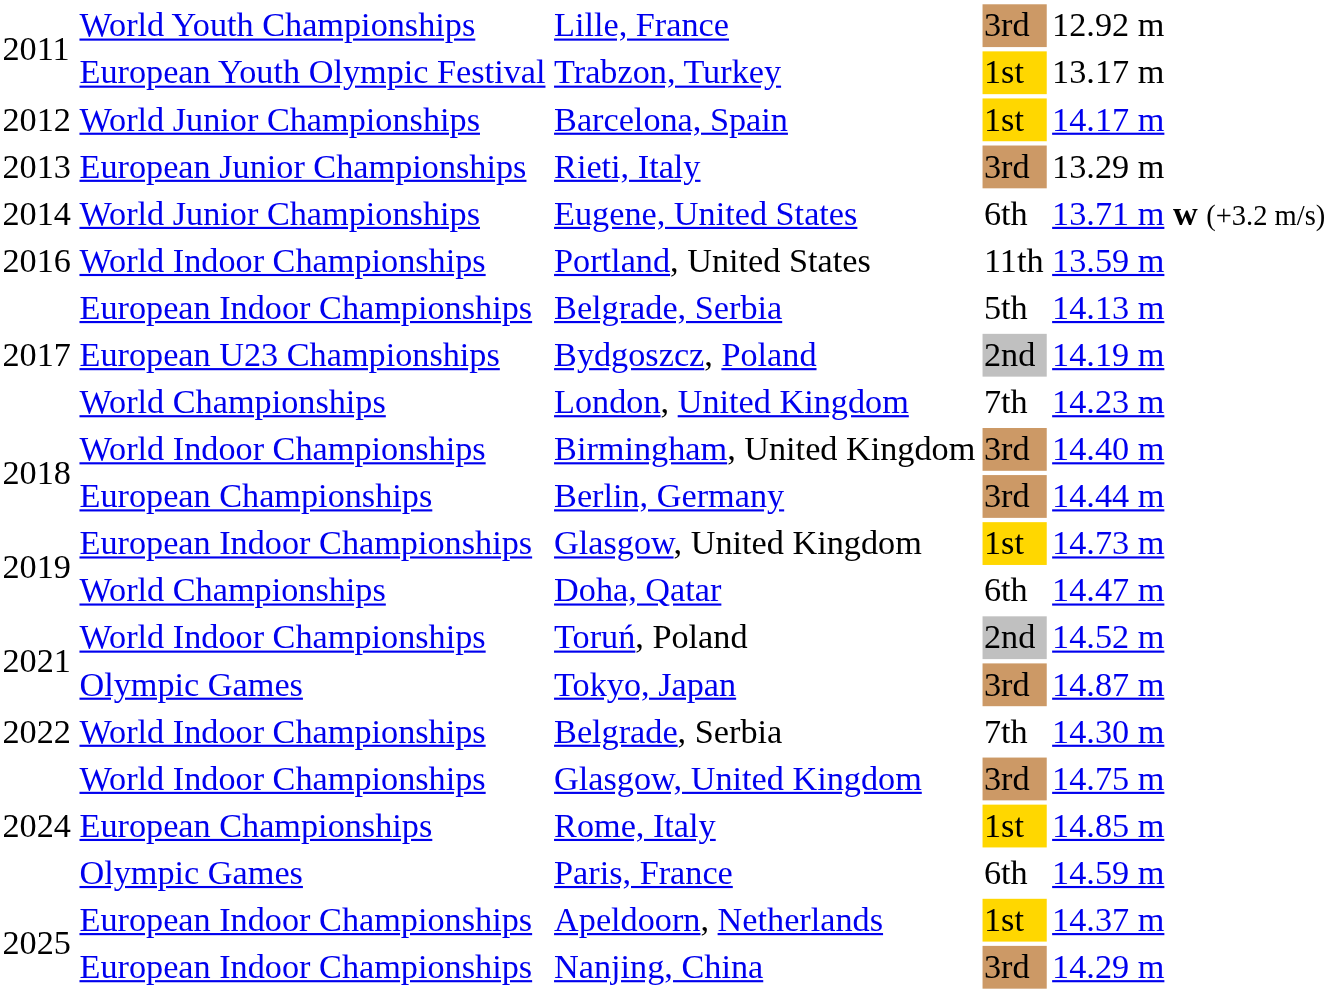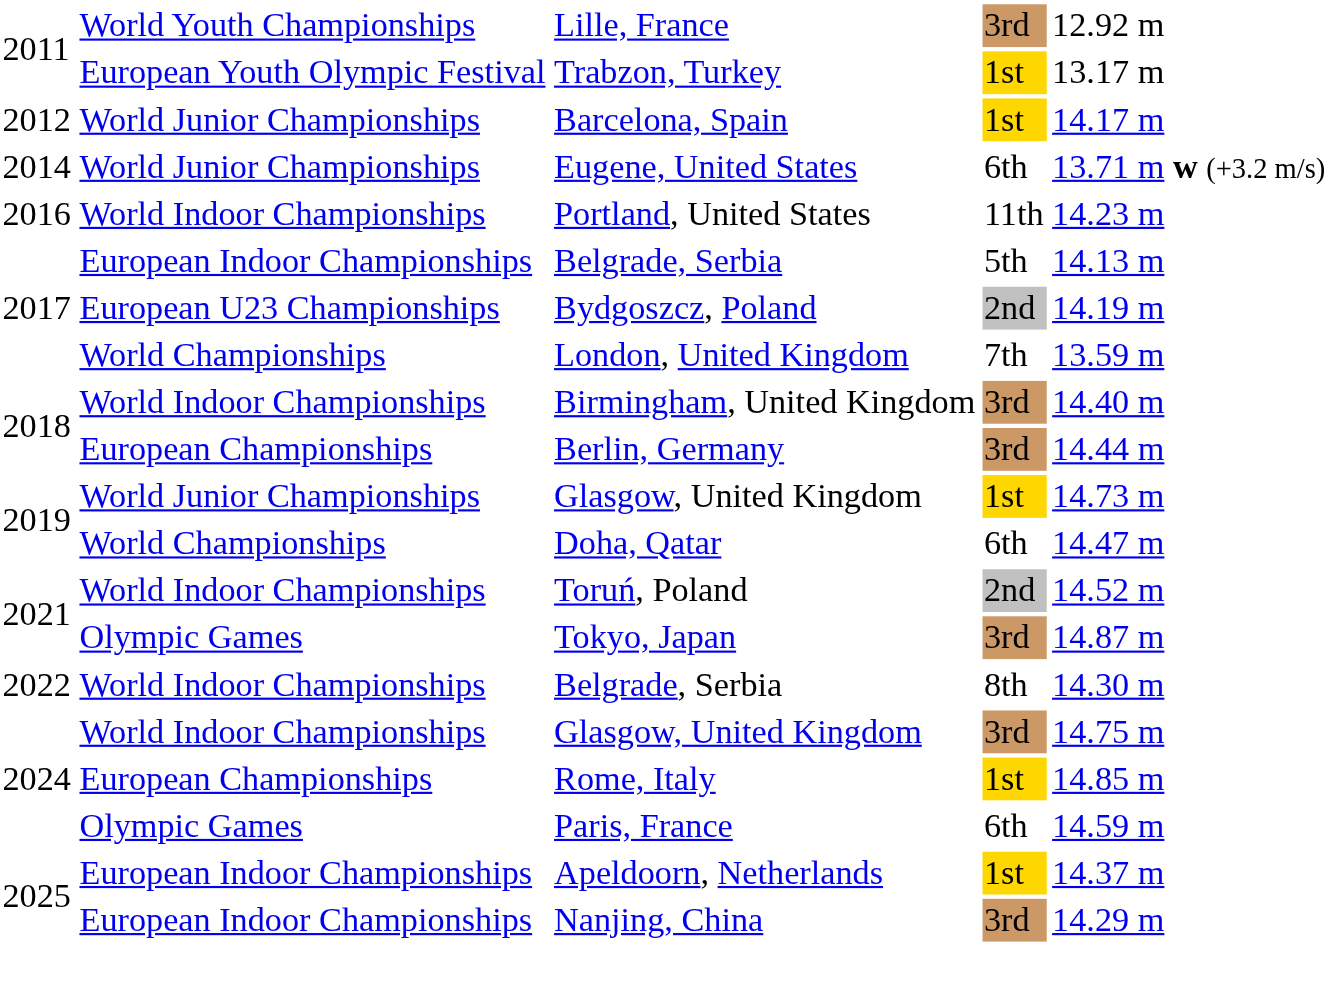 <table>
 <tr>
 <td rowspan=2>2011</td>
 <td><a href='#'>World Youth Championships</a></td>
 <td><a href='#'>Lille, France</a></td>
 <td style="background: #c96;">3rd</td>
 <td>12.92 m</td>
 </tr>
 <tr>
 <td><a href='#'>European Youth Olympic Festival</a></td>
 <td><a href='#'>Trabzon, Turkey</a></td>
 <td style="background: gold">1st</td>
 <td>13.17 m</td>
 </tr>
 <tr>
 <td>2012</td>
 <td><a href='#'>World Junior Championships</a></td>
 <td><a href='#'>Barcelona, Spain</a></td>
 <td style="background: gold">1st</td>
 <td><a href='#'>14.17 m</a></td>
 </tr>
 <tr>
-<td>2013</td>
-<td><a href='#'>European Junior Championships</a></td>
-<td><a href='#'>Rieti, Italy</a></td>
-<td style="background: #c96;">3rd</td>
-<td>13.29 m</td>
-</tr>
-<tr>
 <td>2014</td>
 <td><a href='#'>World Junior Championships</a></td>
 <td><a href='#'>Eugene, United States</a></td>
 <td>6th</td>
 <td><a href='#'>13.71 m</a> <strong>w</strong> <small>(+3.2 m/s)</small></td>
 </tr>
 <tr>
 <td>2016</td>
 <td><a href='#'>World Indoor Championships</a></td>
 <td><a href='#'>Portland</a>, United States</td>
 <td>11th</td>
-<td><a href='#'>13.59 m</a></td>
+<td><a href='#'>14.23 m</a></td>
 </tr>
 <tr>
 <td rowspan=3>2017</td>
 <td><a href='#'>European Indoor Championships</a></td>
 <td><a href='#'>Belgrade, Serbia</a></td>
 <td>5th</td>
 <td><a href='#'>14.13 m</a></td>
 </tr>
 <tr>
 <td><a href='#'>European U23 Championships</a></td>
 <td><a href='#'>Bydgoszcz</a>, <a href='#'>Poland</a></td>
 <td bgcolor=silver>2nd</td>
 <td><a href='#'>14.19 m</a></td>
 </tr>
 <tr>
 <td><a href='#'>World Championships</a></td>
 <td><a href='#'>London</a>, <a href='#'>United Kingdom</a></td>
 <td>7th</td>
-<td><a href='#'>14.23 m</a></td>
+<td><a href='#'>13.59 m</a></td>
 </tr>
 <tr>
 <td rowspan=2>2018</td>
 <td><a href='#'>World Indoor Championships</a></td>
 <td><a href='#'>Birmingham</a>, United Kingdom</td>
 <td bgcolor=cc9966>3rd</td>
 <td><a href='#'>14.40 m</a></td>
 </tr>
 <tr>
 <td><a href='#'>European Championships</a></td>
 <td><a href='#'>Berlin, Germany</a></td>
 <td bgcolor="#cc9966">3rd</td>
 <td><a href='#'>14.44 m</a></td>
 </tr>
 <tr>
 <td rowspan=2>2019</td>
-<td><a href='#'>European Indoor Championships</a></td>
+<td><a href='#'>World Junior Championships</a></td>
 <td><a href='#'>Glasgow</a>, United Kingdom</td>
 <td bgcolor=gold>1st</td>
 <td><a href='#'>14.73 m</a></td>
 </tr>
 <tr>
 <td><a href='#'>World Championships</a></td>
 <td><a href='#'>Doha, Qatar</a></td>
 <td>6th</td>
 <td><a href='#'>14.47 m</a></td>
 </tr>
 <tr>
 <td rowspan=2>2021</td>
 <td><a href='#'>World Indoor Championships</a></td>
 <td><a href='#'>Toruń</a>, Poland</td>
 <td bgcolor=silver>2nd</td>
 <td><a href='#'>14.52 m</a></td>
 </tr>
 <tr>
 <td><a href='#'>Olympic Games</a></td>
 <td><a href='#'>Tokyo, Japan</a></td>
 <td bgcolor="#cc9966">3rd</td>
 <td><a href='#'>14.87 m</a> </td>
 </tr>
 <tr>
 <td>2022</td>
 <td><a href='#'>World Indoor Championships</a></td>
 <td><a href='#'>Belgrade</a>, Serbia</td>
-<td>7th</td>
+<td>8th</td>
 <td><a href='#'>14.30 m</a></td>
 </tr>
 <tr>
 <td rowspan=3>2024</td>
 <td><a href='#'>World Indoor Championships</a></td>
 <td><a href='#'>Glasgow, United Kingdom</a></td>
 <td bgcolor="#cc9966">3rd</td>
 <td><a href='#'>14.75 m</a></td>
 </tr>
 <tr>
 <td><a href='#'>European Championships</a></td>
 <td><a href='#'>Rome, Italy</a></td>
 <td bgcolor=gold>1st</td>
 <td><a href='#'>14.85 m</a></td>
 </tr>
 <tr>
 <td><a href='#'>Olympic Games</a></td>
 <td><a href='#'>Paris, France</a></td>
 <td>6th</td>
 <td><a href='#'>14.59 m</a></td>
 </tr>
 <tr>
 <td rowspan=2>2025</td>
 <td><a href='#'>European Indoor Championships</a></td>
 <td><a href='#'>Apeldoorn</a>, <a href='#'>Netherlands</a></td>
 <td bgcolor=gold>1st</td>
 <td><a href='#'>14.37 m</a></td>
 </tr>
 <tr>
 <td><a href='#'>European Indoor Championships</a></td>
 <td><a href='#'>Nanjing, China</a></td>
 <td bgcolor="#cc9966">3rd</td>
 <td><a href='#'>14.29 m</a></td>
 </tr>
 </table>
